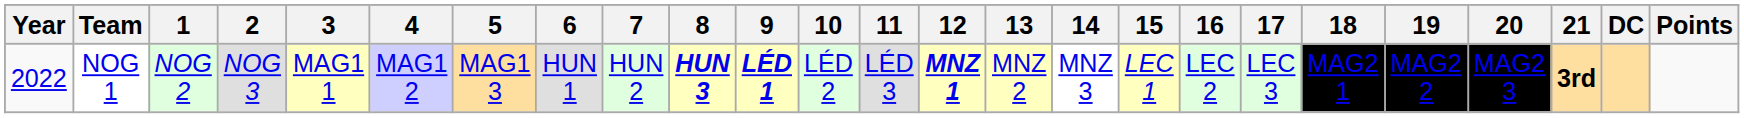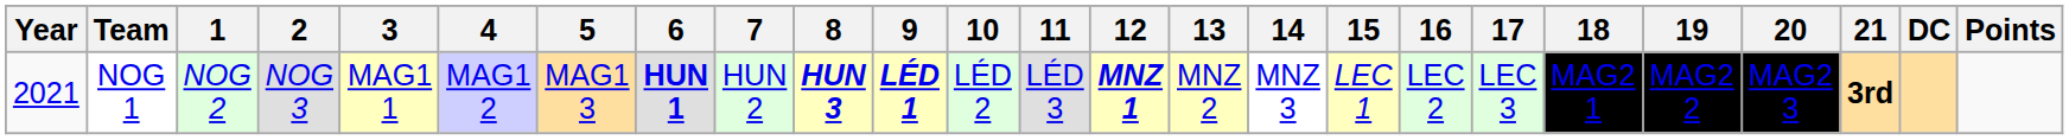 <table class="wikitable" style="text-align:center; font-size:85%">
 <tr>
 <th>Year</th>
 <th>Team</th>
 <th>1</th>
 <th>2</th>
 <th>3</th>
 <th>4</th>
 <th>5</th>
 <th>6</th>
 <th>7</th>
 <th>8</th>
 <th>9</th>
 <th>10</th>
 <th>11</th>
 <th>12</th>
 <th>13</th>
 <th>14</th>
 <th>15</th>
 <th>16</th>
 <th>17</th>
 <th>18</th>
 <th>19</th>
 <th>20</th>
 <th>21</th>
 <th>DC</th>
 <th>Points</th>
 </tr>
 <tr>
-<td><a href='#'>2022</a></td>
+<td><a href='#'>2021</a></td>
 <td style="background:#FFFFFF;"><a href='#'>NOG<br>1</a><br></td>
 <td style="background:#DFFFDF;"><em><a href='#'>NOG<br>2</a></em><br></td>
 <td style="background:#DFDFDF;"><em><a href='#'>NOG<br>3</a></em><br></td>
 <td style="background:#FFFFBF;"><a href='#'>MAG1<br>1</a><br></td>
 <td style="background:#CFCFFF;"><a href='#'>MAG1<br>2</a><br></td>
 <td style="background:#FFDF9F;"><a href='#'>MAG1<br>3</a><br></td>
-<td style="background:#DFDFDF;"><a href='#'>HUN<br>1</a><br></td>
+<td style="background:#DFDFDF;"><strong><a href='#'>HUN<br>1</a><br></strong></td>
 <td style="background:#DFFFDF;"><a href='#'>HUN<br>2</a><br></td>
 <td style="background:#FFFFBF;"><strong><em><a href='#'>HUN<br>3</a></em></strong><br></td>
 <td style="background:#FFFFBF;"><strong><em><a href='#'>LÉD<br>1</a></em></strong><br></td>
 <td style="background:#DFFFDF;"><a href='#'>LÉD<br>2</a><br></td>
 <td style="background:#DFDFDF;"><a href='#'>LÉD<br>3</a><br></td>
 <td style="background:#FFFFBF;"><strong><em><a href='#'>MNZ<br>1</a></em></strong><br></td>
 <td style="background:#FFFFBF;"><a href='#'>MNZ<br>2</a><br></td>
 <td style="background:#FFFFFF;"><a href='#'>MNZ<br>3</a><br></td>
 <td style="background:#FFFFBF;"><em><a href='#'>LEC<br>1</a></em><br></td>
 <td style="background:#DFFFDF;"><a href='#'>LEC<br>2</a><br></td>
 <td style="background:#DFFFDF;"><a href='#'>LEC<br>3</a><br></td>
 <td style="background:#000000;color:white"><a href='#'><span>MAG2<br>1</span></a><br></td>
 <td style="background:#000000;color:white"><a href='#'><span>MAG2<br>2</span></a><br></td>
 <td style="background:#000000;color:white"><a href='#'><span>MAG2<br>3</span></a><br></td>
 <th style="background:#FFDF9F;">3rd</th>
 <th style="background:#FFDF9F;"></th>
 </tr>
 </table>
